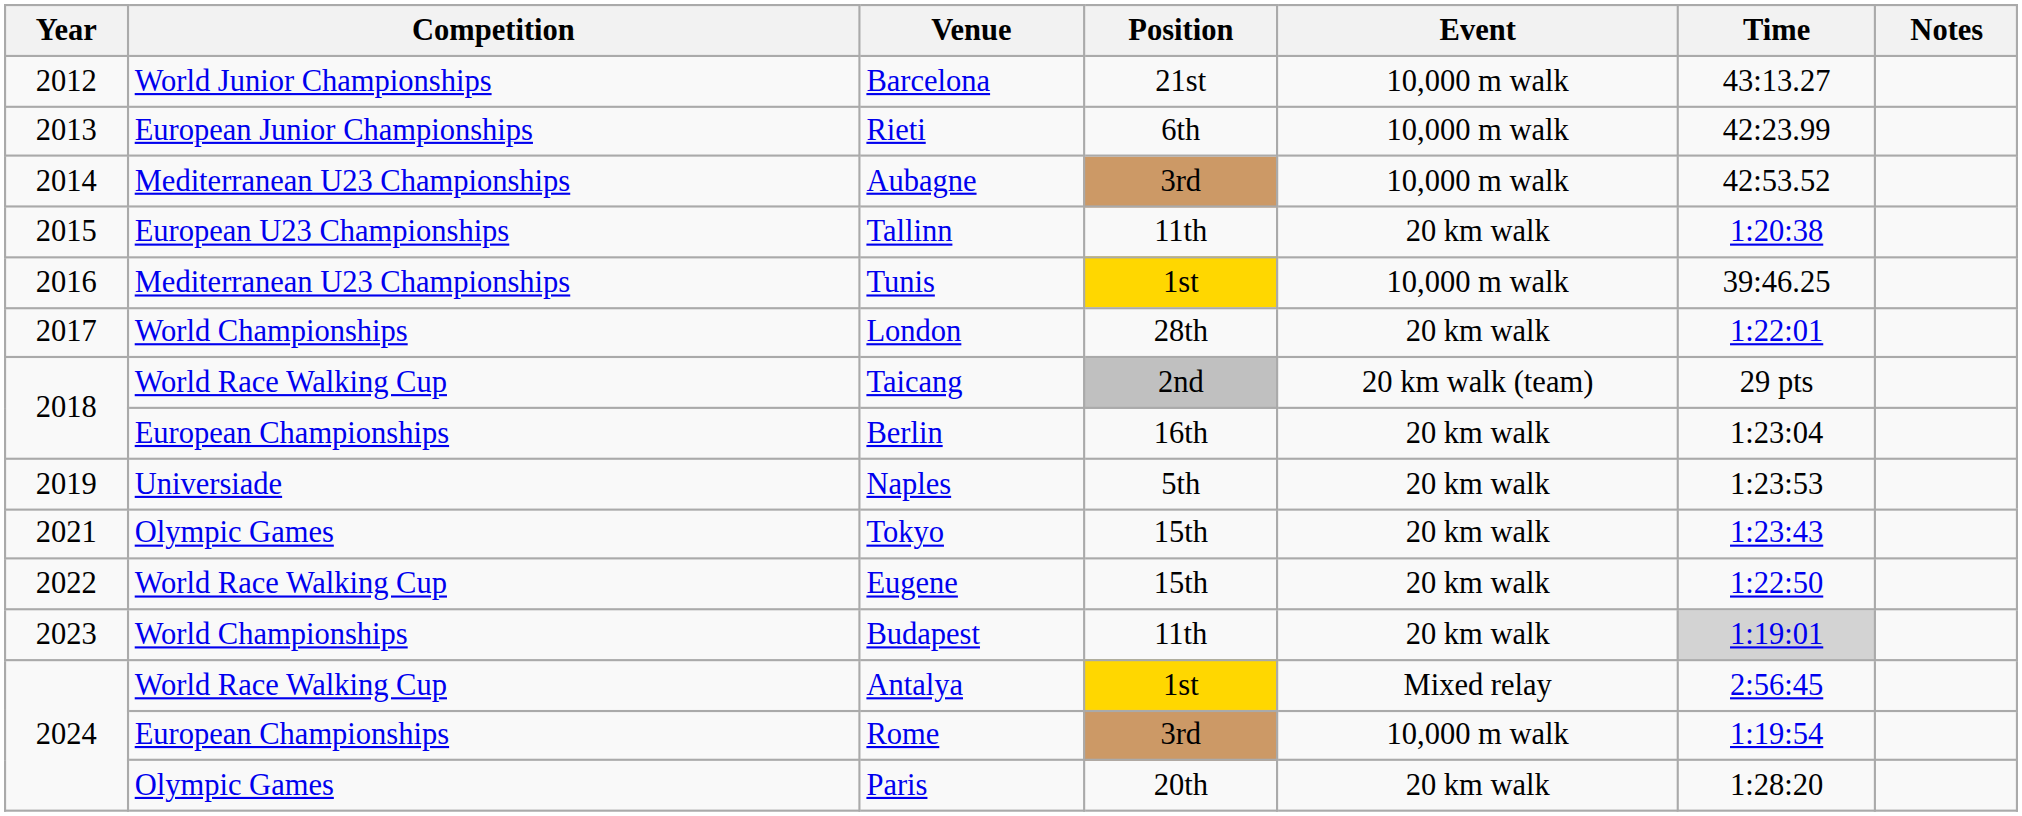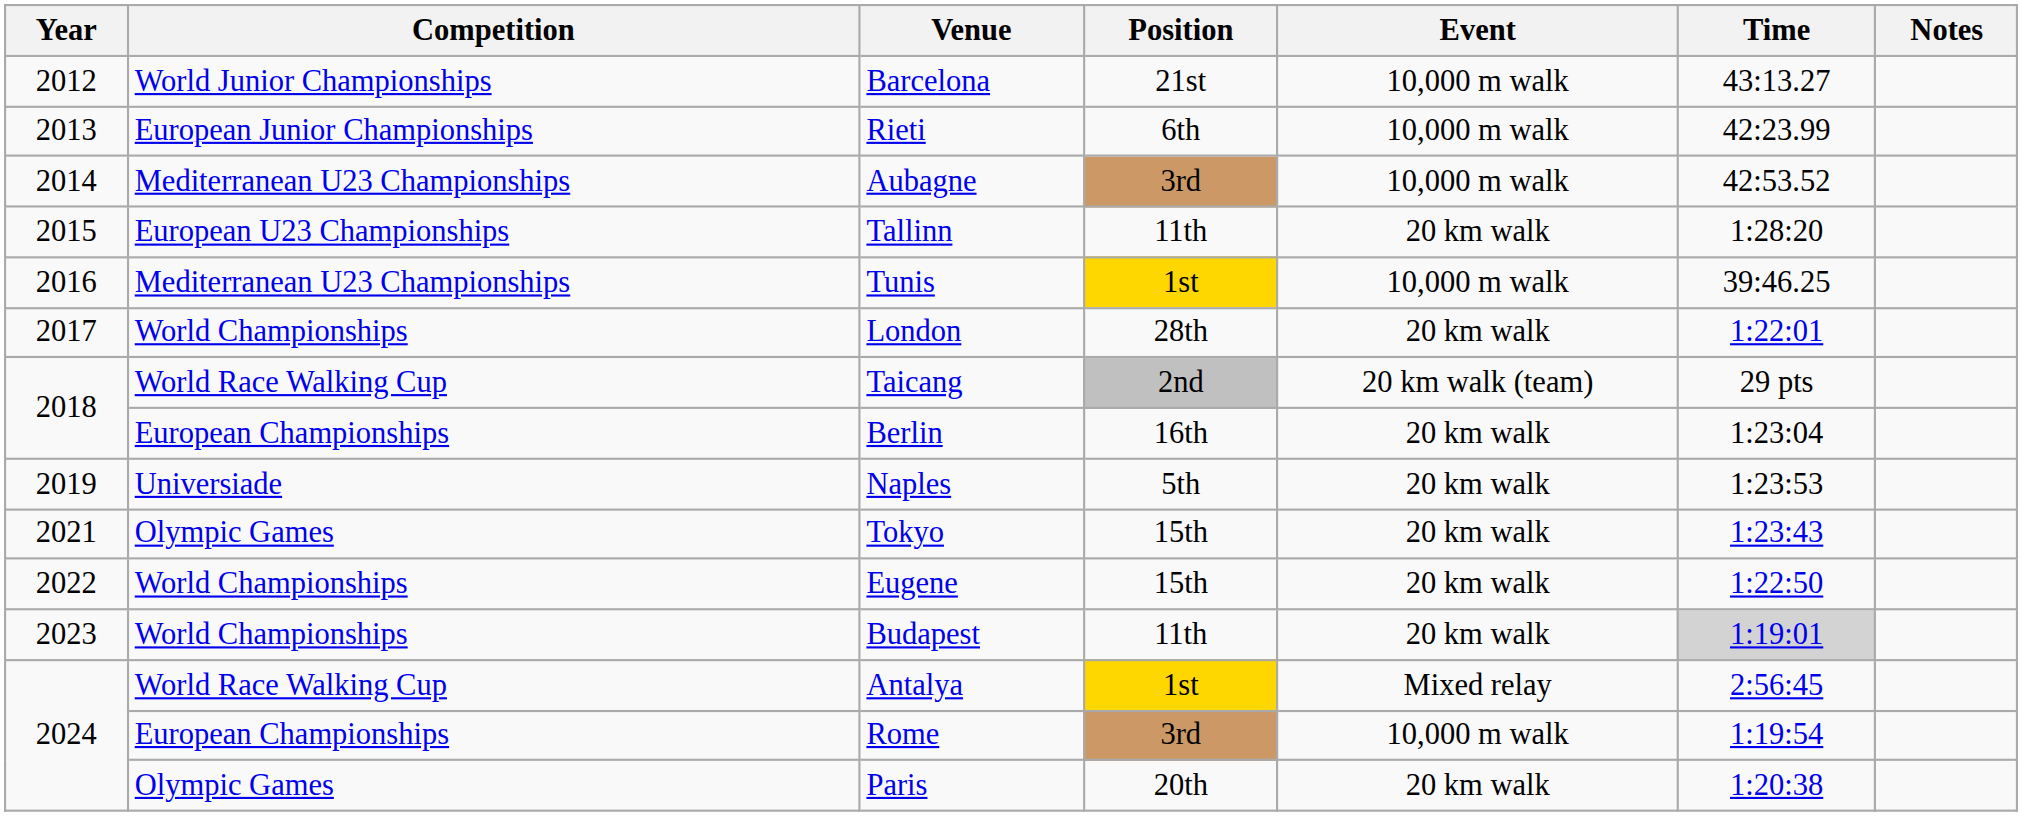 <table class="wikitable" width=60% style="font-size:90%; text-align:center;">
 <tr>
 <th>Year</th>
 <th>Competition</th>
 <th>Venue</th>
 <th>Position</th>
 <th>Event</th>
 <th>Time</th>
 <th>Notes</th>
 </tr>
 <tr>
 <td>2012</td>
 <td align=left><a href='#'>World Junior Championships</a></td>
 <td align=left> <a href='#'>Barcelona</a></td>
 <td>21st</td>
 <td>10,000 m walk</td>
 <td>43:13.27</td>
 <td></td>
 </tr>
 <tr>
 <td>2013</td>
 <td align=left><a href='#'>European Junior Championships</a></td>
 <td align=left> <a href='#'>Rieti</a></td>
 <td>6th</td>
 <td>10,000 m walk</td>
 <td>42:23.99</td>
 <td></td>
 </tr>
 <tr>
 <td>2014</td>
 <td align=left><a href='#'>Mediterranean U23 Championships</a></td>
 <td align=left> <a href='#'>Aubagne</a></td>
 <td bgcolor=cc9966>3rd</td>
 <td>10,000 m walk</td>
 <td>42:53.52</td>
 <td></td>
 </tr>
 <tr>
 <td>2015</td>
 <td align=left><a href='#'>European U23 Championships</a></td>
 <td align=left> <a href='#'>Tallinn</a></td>
 <td>11th</td>
 <td>20 km walk</td>
-<td><a href='#'>1:20:38</a></td>
+<td>1:28:20</td>
 <td></td>
 </tr>
 <tr>
 <td>2016</td>
 <td align=left><a href='#'>Mediterranean U23 Championships</a></td>
 <td align=left> <a href='#'>Tunis</a></td>
 <td bgcolor=gold>1st</td>
 <td>10,000 m walk</td>
 <td>39:46.25</td>
 <td></td>
 </tr>
 <tr>
 <td>2017</td>
 <td align=left><a href='#'>World Championships</a></td>
 <td align=left> <a href='#'>London</a></td>
 <td>28th</td>
 <td>20 km walk</td>
 <td><a href='#'>1:22:01</a></td>
 <td></td>
 </tr>
 <tr>
 <td rowspan=2>2018</td>
 <td align=left><a href='#'>World Race Walking Cup</a></td>
 <td align=left> <a href='#'>Taicang</a></td>
 <td bgcolor=silver>2nd</td>
 <td>20 km walk (team)</td>
 <td>29 pts</td>
 <td></td>
 </tr>
 <tr>
 <td align=left><a href='#'>European Championships</a></td>
 <td align=left> <a href='#'>Berlin</a></td>
 <td>16th</td>
 <td>20 km walk</td>
 <td>1:23:04</td>
 <td></td>
 </tr>
 <tr>
 <td>2019</td>
 <td align=left><a href='#'>Universiade</a></td>
 <td align=left> <a href='#'>Naples</a></td>
 <td>5th</td>
 <td>20 km walk</td>
 <td>1:23:53</td>
 </tr>
 <tr>
 <td>2021</td>
 <td align=left><a href='#'>Olympic Games</a></td>
 <td align=left> <a href='#'>Tokyo</a></td>
 <td>15th</td>
 <td>20 km walk</td>
 <td><a href='#'>1:23:43</a></td>
 <td></td>
 </tr>
 <tr>
 <td>2022</td>
-<td align=left><a href='#'>World Race Walking Cup</a></td>
+<td align=left><a href='#'>World Championships</a></td>
 <td align=left> <a href='#'>Eugene</a></td>
 <td>15th</td>
 <td>20 km walk</td>
 <td><a href='#'>1:22:50</a></td>
 <td></td>
 </tr>
 <tr>
 <td>2023</td>
 <td align=left><a href='#'>World Championships</a></td>
 <td align=left> <a href='#'>Budapest</a></td>
 <td>11th</td>
 <td>20 km walk</td>
 <td style="background: lightgrey;"><a href='#'>1:19:01</a></td>
 <td></td>
 </tr>
 <tr>
 <td rowspan=3>2024</td>
 <td align=left><a href='#'>World Race Walking Cup</a></td>
 <td align=left> <a href='#'>Antalya</a></td>
 <td bgcolor=gold>1st</td>
 <td>Mixed relay</td>
 <td><a href='#'>2:56:45</a></td>
 <td> </td>
 </tr>
 <tr>
 <td align=left><a href='#'>European Championships</a></td>
 <td align=left> <a href='#'>Rome</a></td>
 <td bgcolor=cc9966>3rd</td>
 <td>10,000 m walk</td>
 <td><a href='#'>1:19:54</a></td>
 <td></td>
 </tr>
 <tr>
 <td align=left><a href='#'>Olympic Games</a></td>
 <td align=left> <a href='#'>Paris</a></td>
 <td>20th</td>
 <td>20 km walk</td>
-<td>1:28:20</td>
+<td><a href='#'>1:20:38</a></td>
 <td></td>
 </tr>
 </table>
